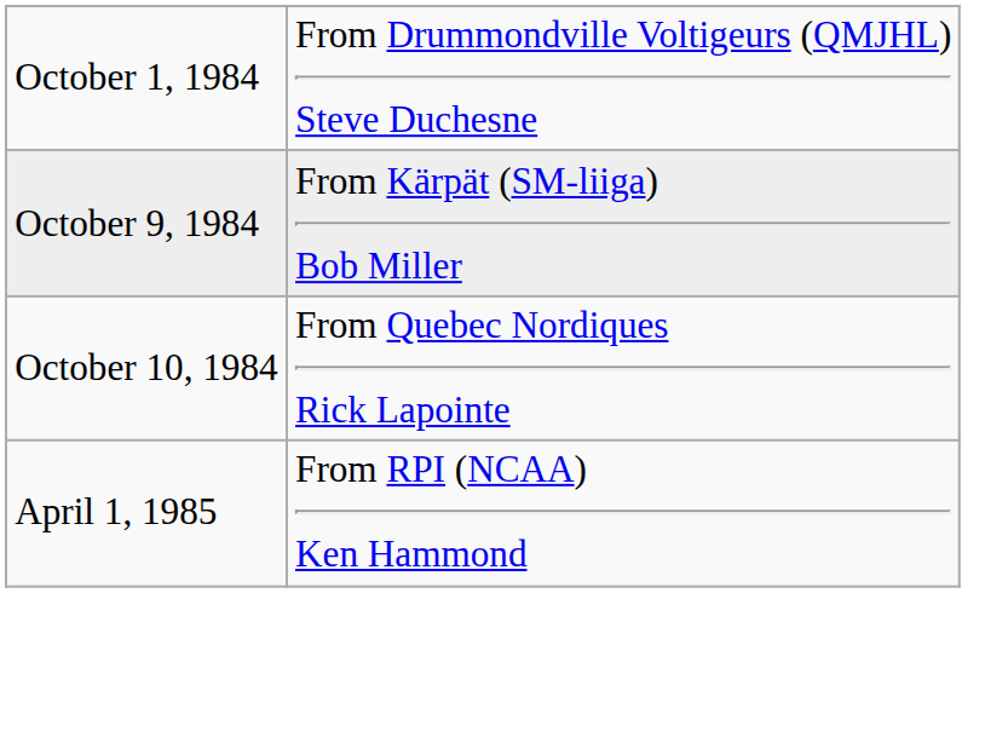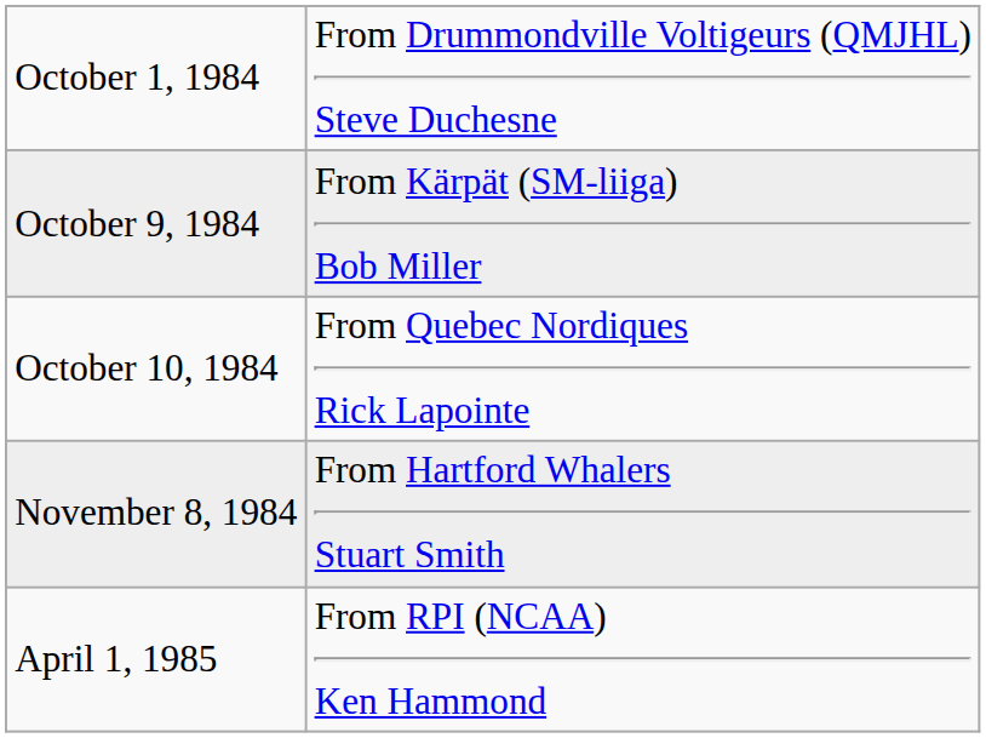 <table class="wikitable">
 <tr>
 <td>October 1, 1984</td>
 <td valign="top">From <a href='#'>Drummondville Voltigeurs</a> (<a href='#'>QMJHL</a>)<hr><a href='#'>Steve Duchesne</a></td>
 </tr>
 <tr style="background:#eee;">
 <td>October 9, 1984</td>
 <td valign="top">From <a href='#'>Kärpät</a> (<a href='#'>SM-liiga</a>)<hr><a href='#'>Bob Miller</a></td>
 </tr>
 <tr>
 <td>October 10, 1984</td>
 <td valign="top">From <a href='#'>Quebec Nordiques</a><hr><a href='#'>Rick Lapointe</a></td>
 </tr>
+<tr style="background:#eee;">
+<td>November 8, 1984</td>
+<td valign="top">From <a href='#'>Hartford Whalers</a><hr><a href='#'>Stuart Smith</a></td>
+</tr>
 <tr>
 <td>April 1, 1985</td>
 <td valign="top">From <a href='#'>RPI</a> (<a href='#'>NCAA</a>)<hr><a href='#'>Ken Hammond</a></td>
 </tr>
 </table>
